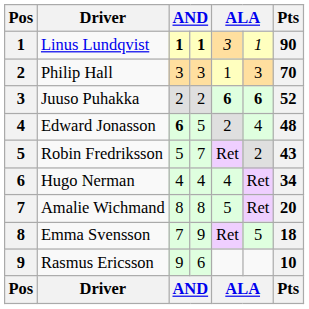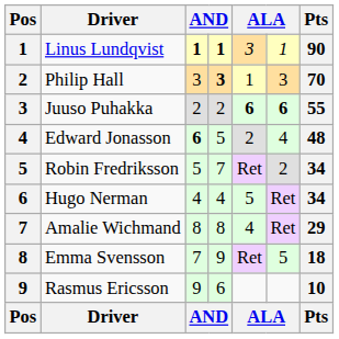 <table class="wikitable" style="font-size: 85%; text-align:center">
 <tr valign="top">
 <th valign="middle">Pos</th>
 <th valign="middle">Driver</th>
 <th colspan=2><a href='#'>AND</a></th>
 <th colspan=2><a href='#'>ALA</a></th>
 <th valign="middle">Pts</th>
 </tr>
 <tr>
 <th>1</th>
 <td align=left> <a href='#'>Linus Lundqvist</a></td>
 <td style="background:#ffffbf;"><strong>1</strong></td>
 <td style="background:#ffffbf;"><strong>1</strong></td>
 <td style="background:#ffdf9f;"><em>3</em></td>
 <td style="background:#ffffbf;"><em>1</em></td>
 <th>90</th>
 </tr>
 <tr>
 <th>2</th>
 <td align=left> Philip Hall</td>
 <td style="background:#ffdf9f;">3</td>
-<td style="background:#ffdf9f;">3</td>
+<td style="background:#ffdf9f;"><strong>3</strong></td>
 <td style="background:#ffffbf;">1</td>
 <td style="background:#ffdf9f;">3</td>
 <th>70</th>
 </tr>
 <tr>
 <th>3</th>
 <td align=left> Juuso Puhakka</td>
 <td style="background:#dfdfdf;">2</td>
 <td style="background:#dfdfdf;">2</td>
 <td style="background:#dfffdf;"><strong>6</strong></td>
 <td style="background:#dfffdf;"><strong>6</strong></td>
-<th>52</th>
+<th>55</th>
 </tr>
 <tr>
 <th>4</th>
 <td align=left> Edward Jonasson</td>
 <td style="background:#dfffdf;"><strong>6</strong></td>
 <td style="background:#dfffdf;">5</td>
 <td style="background:#dfdfdf;">2</td>
 <td style="background:#dfffdf;">4</td>
 <th>48</th>
 </tr>
 <tr>
 <th>5</th>
 <td align=left> Robin Fredriksson</td>
 <td style="background:#dfffdf;">5</td>
 <td style="background:#dfffdf;">7</td>
 <td style="background:#efcfff;">Ret</td>
 <td style="background:#dfdfdf;">2</td>
-<th>43</th>
+<th>34</th>
 </tr>
 <tr>
 <th>6</th>
 <td align=left> Hugo Nerman</td>
 <td style="background:#dfffdf;">4</td>
 <td style="background:#dfffdf;">4</td>
-<td style="background:#dfffdf;">4</td>
+<td style="background:#dfffdf;">5</td>
 <td style="background:#efcfff;">Ret</td>
 <th>34</th>
 </tr>
 <tr>
 <th>7</th>
 <td align=left> Amalie Wichmand</td>
 <td style="background:#dfffdf;">8</td>
 <td style="background:#dfffdf;">8</td>
-<td style="background:#dfffdf;">5</td>
+<td style="background:#dfffdf;">4</td>
 <td style="background:#efcfff;">Ret</td>
-<th>20</th>
+<th>29</th>
 </tr>
 <tr>
 <th>8</th>
 <td align=left> Emma Svensson</td>
 <td style="background:#dfffdf;">7</td>
 <td style="background:#dfffdf;">9</td>
 <td style="background:#efcfff;">Ret</td>
 <td style="background:#dfffdf;">5</td>
 <th>18</th>
 </tr>
 <tr>
 <th>9</th>
 <td align=left> Rasmus Ericsson</td>
 <td style="background:#dfffdf;">9</td>
 <td style="background:#dfffdf;">6</td>
 <td></td>
 <td></td>
 <th>10</th>
 </tr>
 <tr valign="top">
 <th valign="middle">Pos</th>
 <th valign="middle">Driver</th>
 <th colspan=2><a href='#'>AND</a></th>
 <th colspan=2><a href='#'>ALA</a></th>
 <th valign="middle">Pts</th>
 </tr>
 </table>
